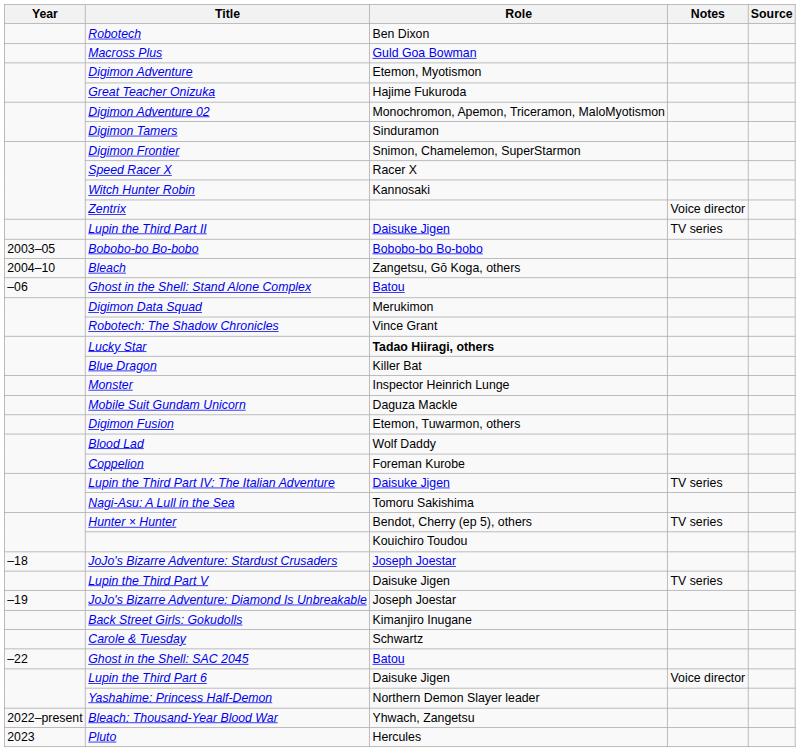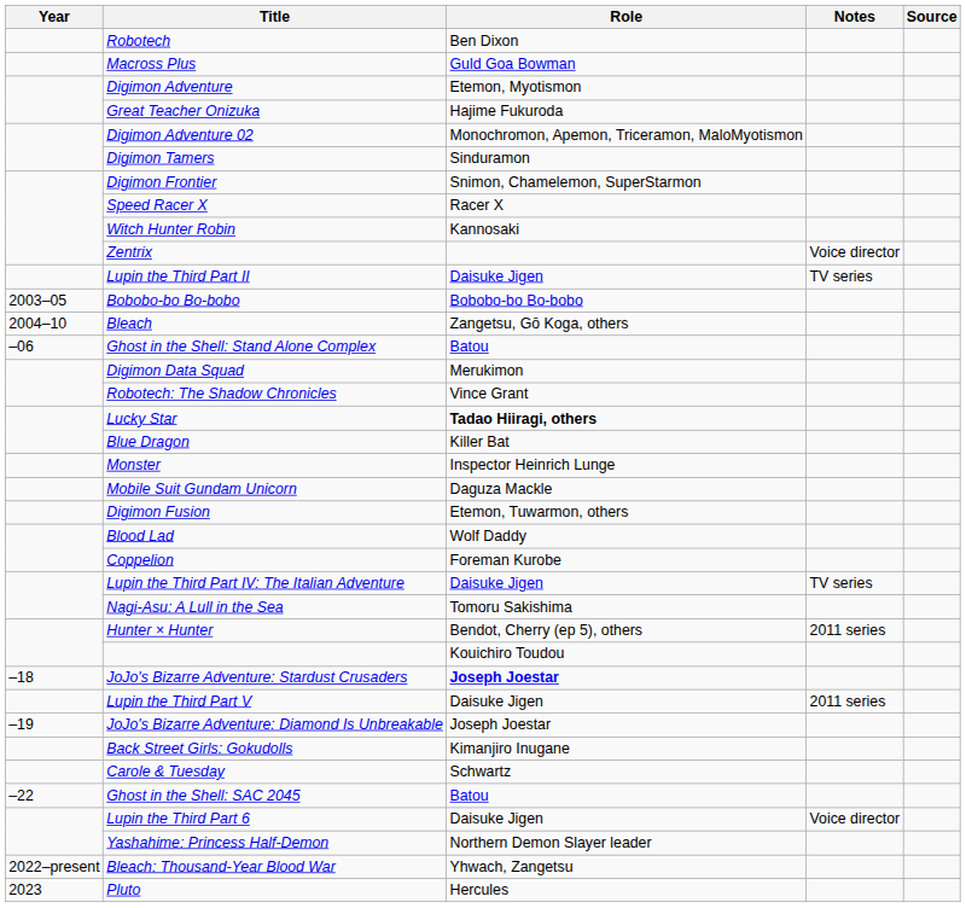 <table class="wikitable sortable plainrowheaders">
 <tr>
 <th>Year</th>
 <th>Title</th>
 <th>Role</th>
 <th class="unsortable">Notes</th>
 <th class="unsortable">Source</th>
 </tr>
 <tr>
 <td></td>
 <td><em><a href='#'>Robotech</a></em></td>
 <td>Ben Dixon </td>
 <td></td>
 <td></td>
 </tr>
 <tr>
 <td></td>
 <td><em><a href='#'>Macross Plus</a></em></td>
 <td><a href='#'>Guld Goa Bowman</a></td>
 <td></td>
 <td></td>
 </tr>
 <tr>
 <td rowspan="2"></td>
 <td><em><a href='#'>Digimon Adventure</a></em></td>
 <td>Etemon, Myotismon</td>
 <td></td>
 <td></td>
 </tr>
 <tr>
 <td><em><a href='#'>Great Teacher Onizuka</a></em></td>
 <td>Hajime Fukuroda</td>
 <td></td>
 <td></td>
 </tr>
 <tr>
 <td rowspan="2"></td>
 <td><em><a href='#'>Digimon Adventure 02</a></em></td>
 <td>Monochromon, Apemon, Triceramon, MaloMyotismon</td>
 <td></td>
 <td></td>
 </tr>
 <tr>
 <td><em><a href='#'>Digimon Tamers</a></em></td>
 <td>Sinduramon</td>
 <td></td>
 <td></td>
 </tr>
 <tr>
 <td rowspan="4"></td>
 <td><em><a href='#'>Digimon Frontier</a></em></td>
 <td>Snimon, Chamelemon, SuperStarmon</td>
 <td></td>
 <td></td>
 </tr>
 <tr>
 <td><em><a href='#'>Speed Racer X</a></em></td>
 <td>Racer X</td>
 <td></td>
 <td></td>
 </tr>
 <tr>
 <td><em><a href='#'>Witch Hunter Robin</a></em></td>
 <td>Kannosaki</td>
 <td></td>
 <td></td>
 </tr>
 <tr>
 <td><em><a href='#'>Zentrix</a></em></td>
 <td></td>
 <td>Voice director</td>
 <td></td>
 </tr>
 <tr>
 <td></td>
 <td><em><a href='#'>Lupin the Third Part II</a></em></td>
 <td><a href='#'>Daisuke Jigen</a></td>
 <td>TV series</td>
 <td></td>
 </tr>
 <tr>
 <td>2003–05</td>
 <td><em><a href='#'>Bobobo-bo Bo-bobo</a></em></td>
 <td><a href='#'>Bobobo-bo Bo-bobo</a></td>
 <td></td>
 <td></td>
 </tr>
 <tr>
 <td>2004–10</td>
 <td><em><a href='#'>Bleach</a></em></td>
 <td>Zangetsu, Gō Koga, others</td>
 <td></td>
 <td></td>
 </tr>
 <tr>
 <td>–06</td>
 <td><em><a href='#'>Ghost in the Shell: Stand Alone Complex</a></em></td>
 <td><a href='#'>Batou</a></td>
 <td></td>
 <td></td>
 </tr>
 <tr>
 <td rowspan="2"></td>
 <td><em><a href='#'>Digimon Data Squad</a></em></td>
 <td>Merukimon</td>
 <td></td>
 <td></td>
 </tr>
 <tr>
 <td><em><a href='#'>Robotech: The Shadow Chronicles</a></em></td>
 <td>Vince Grant</td>
 <td></td>
 <td></td>
 </tr>
 <tr>
 <td rowspan="2"></td>
 <td><em><a href='#'>Lucky Star</a></em></td>
 <td><strong>Tadao Hiiragi, others</strong></td>
 <td></td>
 <td></td>
 </tr>
 <tr>
 <td><em><a href='#'>Blue Dragon</a></em></td>
 <td>Killer Bat</td>
 <td></td>
 <td></td>
 </tr>
 <tr>
 <td></td>
 <td><em><a href='#'>Monster</a></em></td>
 <td>Inspector Heinrich Lunge</td>
 <td></td>
 <td></td>
 </tr>
 <tr>
 <td></td>
 <td><em><a href='#'>Mobile Suit Gundam Unicorn</a></em></td>
 <td>Daguza Mackle</td>
 <td></td>
 <td></td>
 </tr>
 <tr>
 <td></td>
 <td><em><a href='#'>Digimon Fusion</a></em></td>
 <td>Etemon, Tuwarmon, others</td>
 <td></td>
 <td></td>
 </tr>
 <tr>
 <td rowspan="2"></td>
 <td><em><a href='#'>Blood Lad</a></em></td>
 <td>Wolf Daddy</td>
 <td></td>
 <td></td>
 </tr>
 <tr>
 <td><em><a href='#'>Coppelion</a></em></td>
 <td>Foreman Kurobe</td>
 <td></td>
 <td></td>
 </tr>
 <tr>
 <td rowspan="2"></td>
 <td><em><a href='#'>Lupin the Third Part IV: The Italian Adventure</a></em></td>
 <td><a href='#'>Daisuke Jigen</a></td>
 <td>TV series</td>
 <td></td>
 </tr>
 <tr>
 <td><em><a href='#'>Nagi-Asu: A Lull in the Sea</a></em></td>
 <td>Tomoru Sakishima</td>
 <td></td>
 <td></td>
 </tr>
 <tr>
 <td rowspan="2"></td>
 <td><em><a href='#'>Hunter × Hunter</a></em></td>
 <td>Bendot, Cherry (ep 5), others</td>
-<td>TV series</td>
+<td>2011 series</td>
 <td></td>
 </tr>
 <tr>
 <td><em></em></td>
 <td>Kouichiro Toudou</td>
 <td></td>
 <td></td>
 </tr>
 <tr>
 <td>–18</td>
 <td><em><a href='#'>JoJo's Bizarre Adventure: Stardust Crusaders</a></em></td>
-<td><a href='#'>Joseph Joestar</a></td>
+<td><strong><a href='#'>Joseph Joestar</a></strong></td>
 <td></td>
 <td></td>
 </tr>
 <tr>
 <td></td>
 <td><em><a href='#'>Lupin the Third Part V</a></em></td>
 <td>Daisuke Jigen</td>
-<td>TV series</td>
+<td>2011 series</td>
 <td></td>
 </tr>
 <tr>
 <td>–19</td>
 <td><em><a href='#'>JoJo's Bizarre Adventure: Diamond Is Unbreakable</a></em></td>
 <td>Joseph Joestar</td>
 <td></td>
 <td></td>
 </tr>
 <tr>
 <td></td>
 <td><em><a href='#'>Back Street Girls: Gokudolls</a></em></td>
 <td>Kimanjiro Inugane</td>
 <td></td>
 <td></td>
 </tr>
 <tr>
 <td></td>
 <td><em><a href='#'>Carole & Tuesday</a></em></td>
 <td>Schwartz</td>
 <td></td>
 <td></td>
 </tr>
 <tr>
 <td>–22</td>
 <td><em><a href='#'>Ghost in the Shell: SAC 2045</a></em></td>
 <td><a href='#'>Batou</a></td>
 <td></td>
 <td></td>
 </tr>
 <tr>
 <td rowspan="2"></td>
 <td><em><a href='#'>Lupin the Third Part 6</a></em></td>
 <td>Daisuke Jigen</td>
 <td>Voice director</td>
 <td></td>
 </tr>
 <tr>
 <td><em><a href='#'>Yashahime: Princess Half-Demon</a></em></td>
 <td>Northern Demon Slayer leader</td>
 <td></td>
 <td></td>
 </tr>
 <tr>
 <td>2022–present</td>
 <td><em><a href='#'>Bleach: Thousand-Year Blood War</a></em></td>
 <td>Yhwach, Zangetsu</td>
 <td></td>
 <td></td>
 </tr>
 <tr>
 <td>2023</td>
 <td><em><a href='#'>Pluto</a></em></td>
 <td>Hercules</td>
 <td></td>
 <td></td>
 </tr>
 </table>
